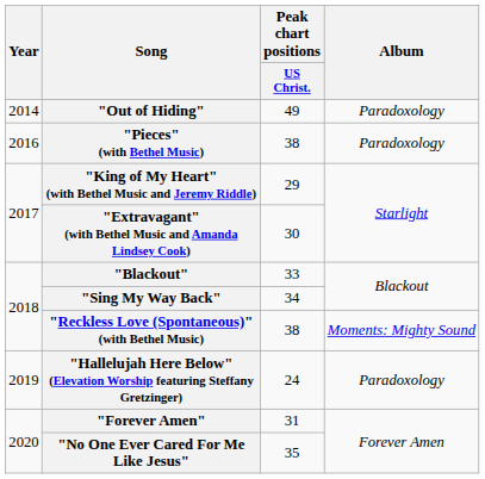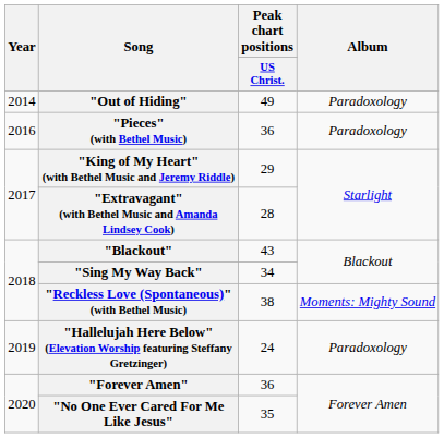 <table class="wikitable plainrowheaders" style="text-align:center;">
 <tr>
 <th rowspan="2">Year</th>
 <th rowspan="2" style="width:14em;">Song</th>
 <th colspan="1">Peak chart positions</th>
 <th rowspan="2">Album</th>
 </tr>
 <tr style="font-size:smaller;">
 <th width="30"><a href='#'>US<br>Christ.</a><br></th>
 </tr>
 <tr>
 <td>2014</td>
 <th scope="row">"Out of Hiding"</th>
 <td>49</td>
 <td><em>Paradoxology</em></td>
 </tr>
 <tr>
 <td>2016</td>
 <th scope="row">"Pieces" <br><small>(with <a href='#'>Bethel Music</a>)</small></th>
-<td>38<br></td>
+<td>36<br></td>
 <td><em>Paradoxology</em></td>
 </tr>
 <tr>
 <td rowspan="2">2017</td>
 <th scope="row">"King of My Heart" <br><small>(with Bethel Music and <a href='#'>Jeremy Riddle</a>)</small></th>
 <td>29</td>
 <td rowspan="2"><em><a href='#'>Starlight</a></em></td>
 </tr>
 <tr>
 <th scope="row">"Extravagant" <br><small> (with Bethel Music and <a href='#'>Amanda Lindsey Cook</a>)</small></th>
-<td>30</td>
+<td>28</td>
 </tr>
 <tr>
 <td rowspan="3">2018</td>
 <th scope="row">"Blackout"</th>
-<td>33</td>
+<td>43</td>
 <td rowspan="2"><em>Blackout</em></td>
 </tr>
 <tr>
 <th scope="row">"Sing My Way Back"</th>
 <td>34</td>
 </tr>
 <tr>
 <th scope="row">"<a href='#'>Reckless Love (Spontaneous)</a>" <br><small> (with Bethel Music)</small></th>
 <td>38<br></td>
 <td><em><a href='#'>Moments: Mighty Sound</a></em></td>
 </tr>
 <tr>
 <td>2019</td>
 <th scope="row">"Hallelujah Here Below" <br> <small>(<a href='#'>Elevation Worship</a> featuring Steffany Gretzinger)</small></th>
 <td>24</td>
 <td><em>Paradoxology</em></td>
 </tr>
 <tr>
 <td rowspan="2">2020</td>
 <th scope="row">"Forever Amen"</th>
-<td>31</td>
+<td>36</td>
 <td rowspan="2"><em>Forever Amen</em></td>
 </tr>
 <tr>
 <th scope="row">"No One Ever Cared For Me Like Jesus"</th>
 <td>35</td>
 </tr>
 </table>
